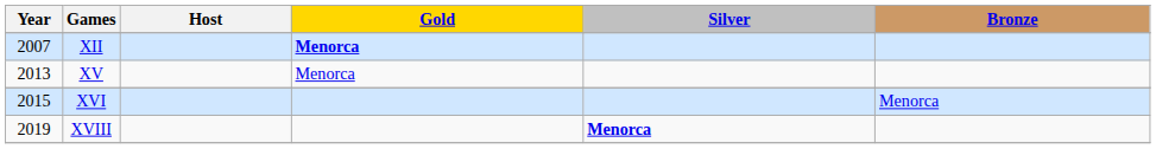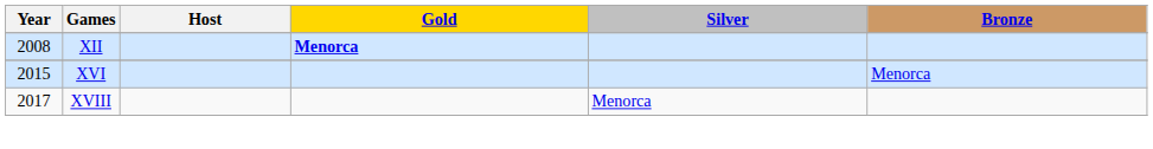 <table class="wikitable" style="text-align: center; font-size:95%;">
 <tr>
 <th rowspan="2" style="width:5%;">Year</th>
 <th rowspan="2" style="width:5%;">Games</th>
 <th rowspan="2" style="width:15%;">Host</th>
 </tr>
 <tr>
 <th style="background-color: gold"><a href='#'>Gold</a></th>
 <th style="background-color: silver"><a href='#'>Silver</a></th>
 <th style="background-color: #CC9966"><a href='#'>Bronze</a></th>
 </tr>
 <tr>
 </tr>
 <tr>
 </tr>
 <tr style="text-align:center; background:#d0e7ff;">
-<td>2007</td>
+<td>2008</td>
 <td align=center><a href='#'>XII</a></td>
 <td align="left"></td>
 <td align="left"><strong> <a href='#'>Menorca</a></strong></td>
 <td align="left"></td>
-<td align="left"></td>
-</tr>
-<tr>
-<td>2013</td>
-<td align=center><a href='#'>XV</a></td>
-<td align="left"></td>
-<td align="left"> <a href='#'>Menorca</a></td>
-<td align="left"> </td>
 <td align="left"></td>
 </tr>
 <tr>
 </tr>
 <tr style="text-align:center; background:#d0e7ff;">
 <td>2015</td>
 <td align=center><a href='#'>XVI</a></td>
 <td align="left"></td>
 <td align="left"> </td>
 <td align="left"></td>
 <td align="left"> <a href='#'>Menorca</a></td>
 </tr>
 <tr>
-<td>2019</td>
+<td>2017</td>
 <td align=center><a href='#'>XVIII</a></td>
 <td align="left"></td>
 <td align="left"></td>
-<td align="left"><strong> <a href='#'>Menorca</a></strong></td>
+<td align="left"> <a href='#'>Menorca</a></td>
 <td align="left"></td>
 </tr>
 <tr>
 </tr>
 </table>
